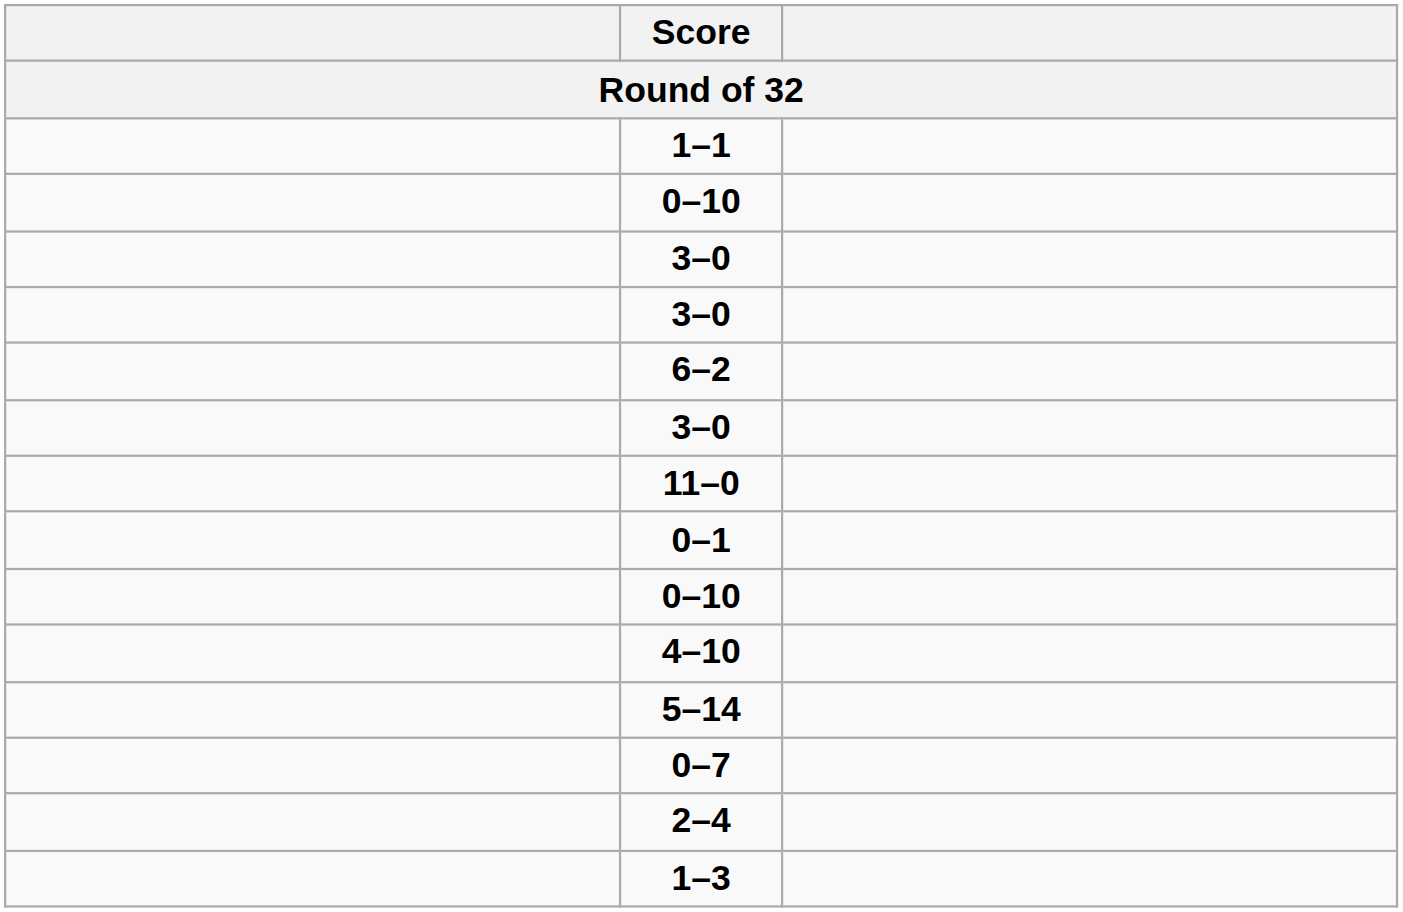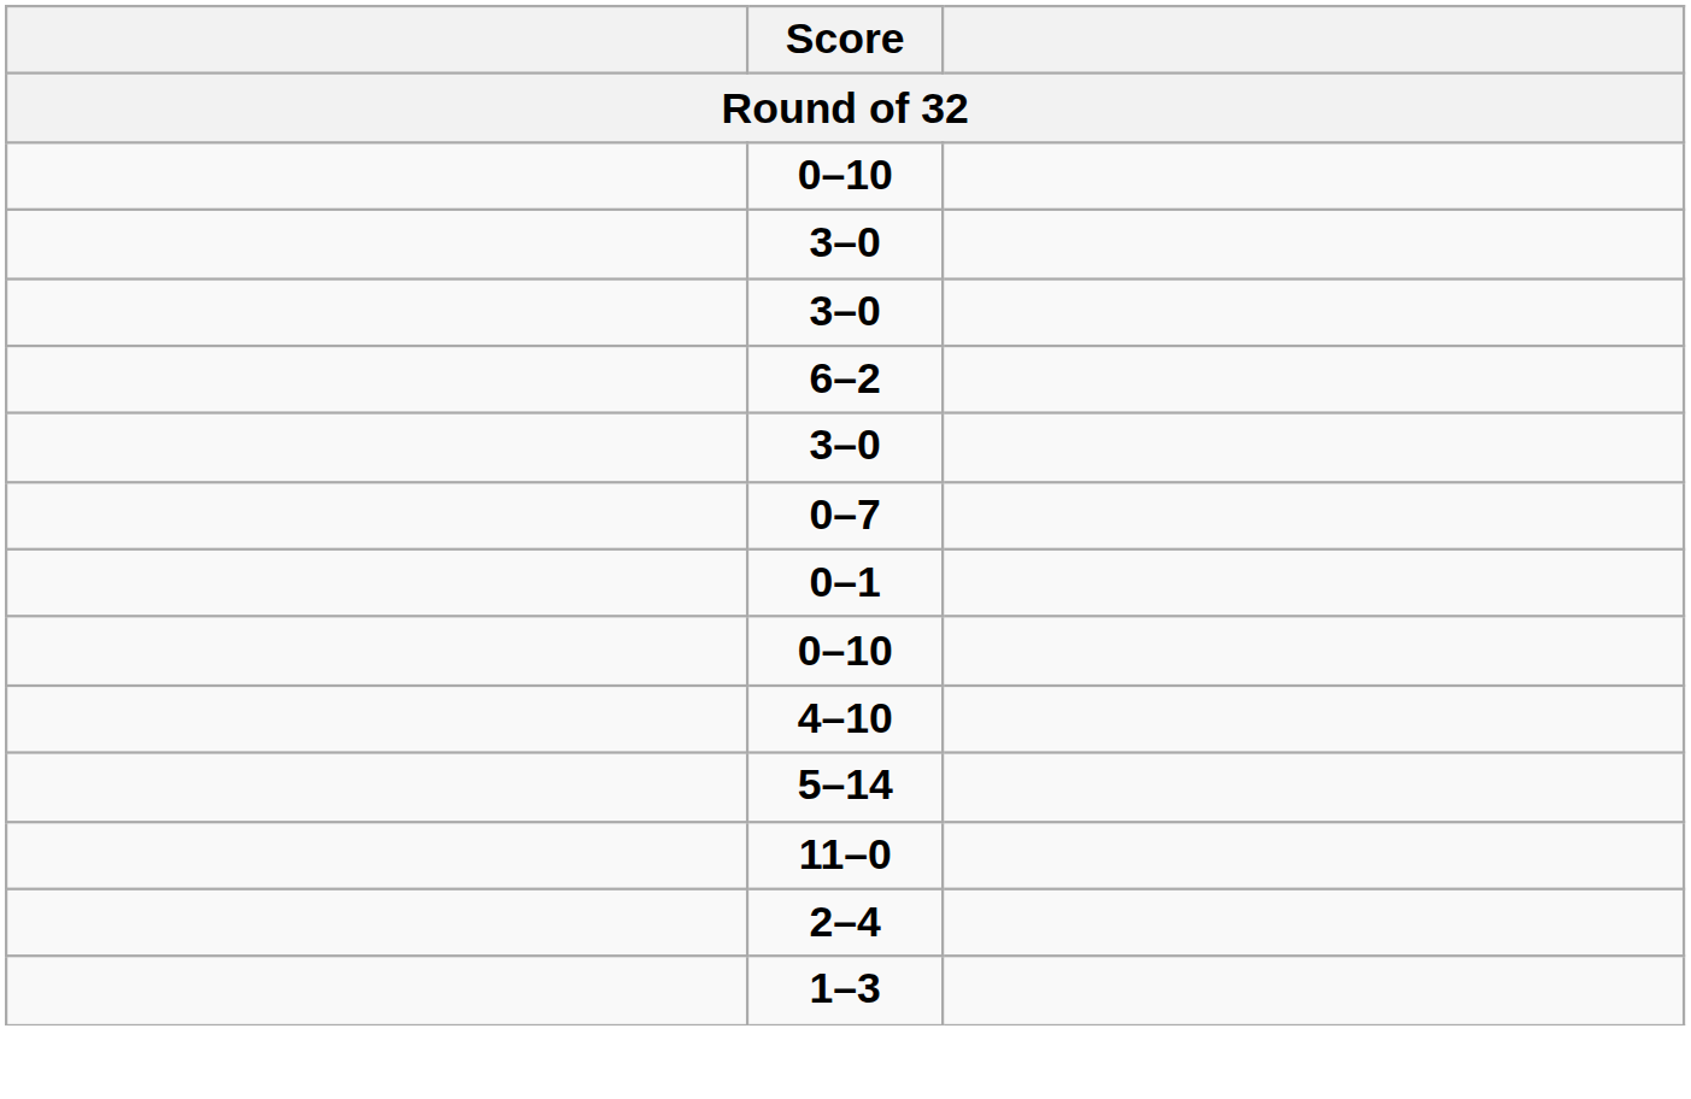 <table class="wikitable" style="text-align: left;">
 <tr>
 <th align="right" width="270"></th>
 <th width="65">Score</th>
 <th align="left" width="270"></th>
 </tr>
 <tr>
 <th colspan="3">Round of 32</th>
-</tr>
-<tr>
-<td><strong></strong></td>
-<td align=center><strong>1–1</strong></td>
-<td></td>
 </tr>
 <tr>
 <td></td>
 <td align=center><strong>0–10</strong></td>
 <td><strong></strong></td>
 </tr>
 <tr>
 <td><strong></strong></td>
 <td align=center><strong>3–0</strong></td>
 <td></td>
 </tr>
 <tr>
 <td><strong></strong></td>
 <td align=center><strong>3–0</strong></td>
 <td></td>
 </tr>
 <tr>
 <td><strong></strong></td>
 <td align=center><strong>6–2</strong></td>
 <td></td>
 </tr>
 <tr>
 <td><strong></strong></td>
 <td align=center><strong>3–0</strong></td>
 <td></td>
 </tr>
 <tr>
+<td></td>
+<td align=center><strong>0–7</strong></td>
 <td><strong></strong></td>
-<td align=center><strong>11–0</strong></td>
-<td></td>
 </tr>
 <tr>
 <td></td>
 <td align=center><strong>0–1</strong></td>
 <td><strong></strong></td>
 </tr>
 <tr>
 <td></td>
 <td align=center><strong>0–10</strong></td>
 <td><strong></strong></td>
 </tr>
 <tr>
 <td></td>
 <td align=center><strong>4–10</strong></td>
 <td><strong></strong></td>
 </tr>
 <tr>
 <td></td>
 <td align=center><strong>5–14</strong></td>
 <td><strong></strong></td>
 </tr>
 <tr>
+<td><strong></strong></td>
+<td align=center><strong>11–0</strong></td>
 <td></td>
-<td align=center><strong>0–7</strong></td>
-<td><strong></strong></td>
 </tr>
 <tr>
 <td></td>
 <td align=center><strong>2–4</strong></td>
 <td><strong></strong></td>
 </tr>
 <tr>
 <td></td>
 <td align=center><strong>1–3</strong></td>
 <td><strong></strong></td>
 </tr>
 </table>
